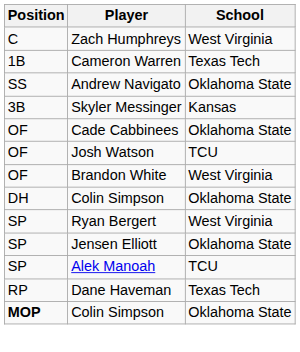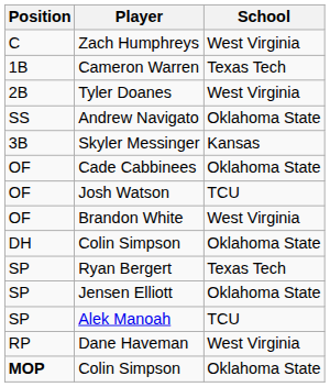 <table class="wikitable">
 <tr>
 <th>Position</th>
 <th>Player</th>
 <th>School</th>
 </tr>
 <tr>
 <td>C</td>
 <td>Zach Humphreys</td>
 <td>West Virginia</td>
 </tr>
 <tr>
 <td>1B</td>
 <td>Cameron Warren</td>
 <td>Texas Tech</td>
+</tr>
+<tr>
+<td>2B</td>
+<td>Tyler Doanes</td>
+<td>West Virginia</td>
 </tr>
 <tr>
 <td>SS</td>
 <td>Andrew Navigato</td>
 <td>Oklahoma State</td>
 </tr>
 <tr>
 <td>3B</td>
 <td>Skyler Messinger</td>
 <td>Kansas</td>
 </tr>
 <tr>
 <td>OF</td>
 <td>Cade Cabbinees</td>
 <td>Oklahoma State</td>
 </tr>
 <tr>
 <td>OF</td>
 <td>Josh Watson</td>
 <td>TCU</td>
 </tr>
 <tr>
 <td>OF</td>
 <td>Brandon White</td>
 <td>West Virginia</td>
 </tr>
 <tr>
 <td>DH</td>
 <td>Colin Simpson</td>
 <td>Oklahoma State</td>
 </tr>
 <tr>
 <td>SP</td>
 <td>Ryan Bergert</td>
-<td>West Virginia</td>
+<td>Texas Tech</td>
 </tr>
 <tr>
 <td>SP</td>
 <td>Jensen Elliott</td>
 <td>Oklahoma State</td>
 </tr>
 <tr>
 <td>SP</td>
 <td><a href='#'>Alek Manoah</a></td>
 <td>TCU</td>
 </tr>
 <tr>
 <td>RP</td>
 <td>Dane Haveman</td>
-<td>Texas Tech</td>
+<td>West Virginia</td>
 </tr>
 <tr>
 <td><strong>MOP</strong></td>
 <td>Colin Simpson</td>
 <td>Oklahoma State</td>
 </tr>
 </table>
